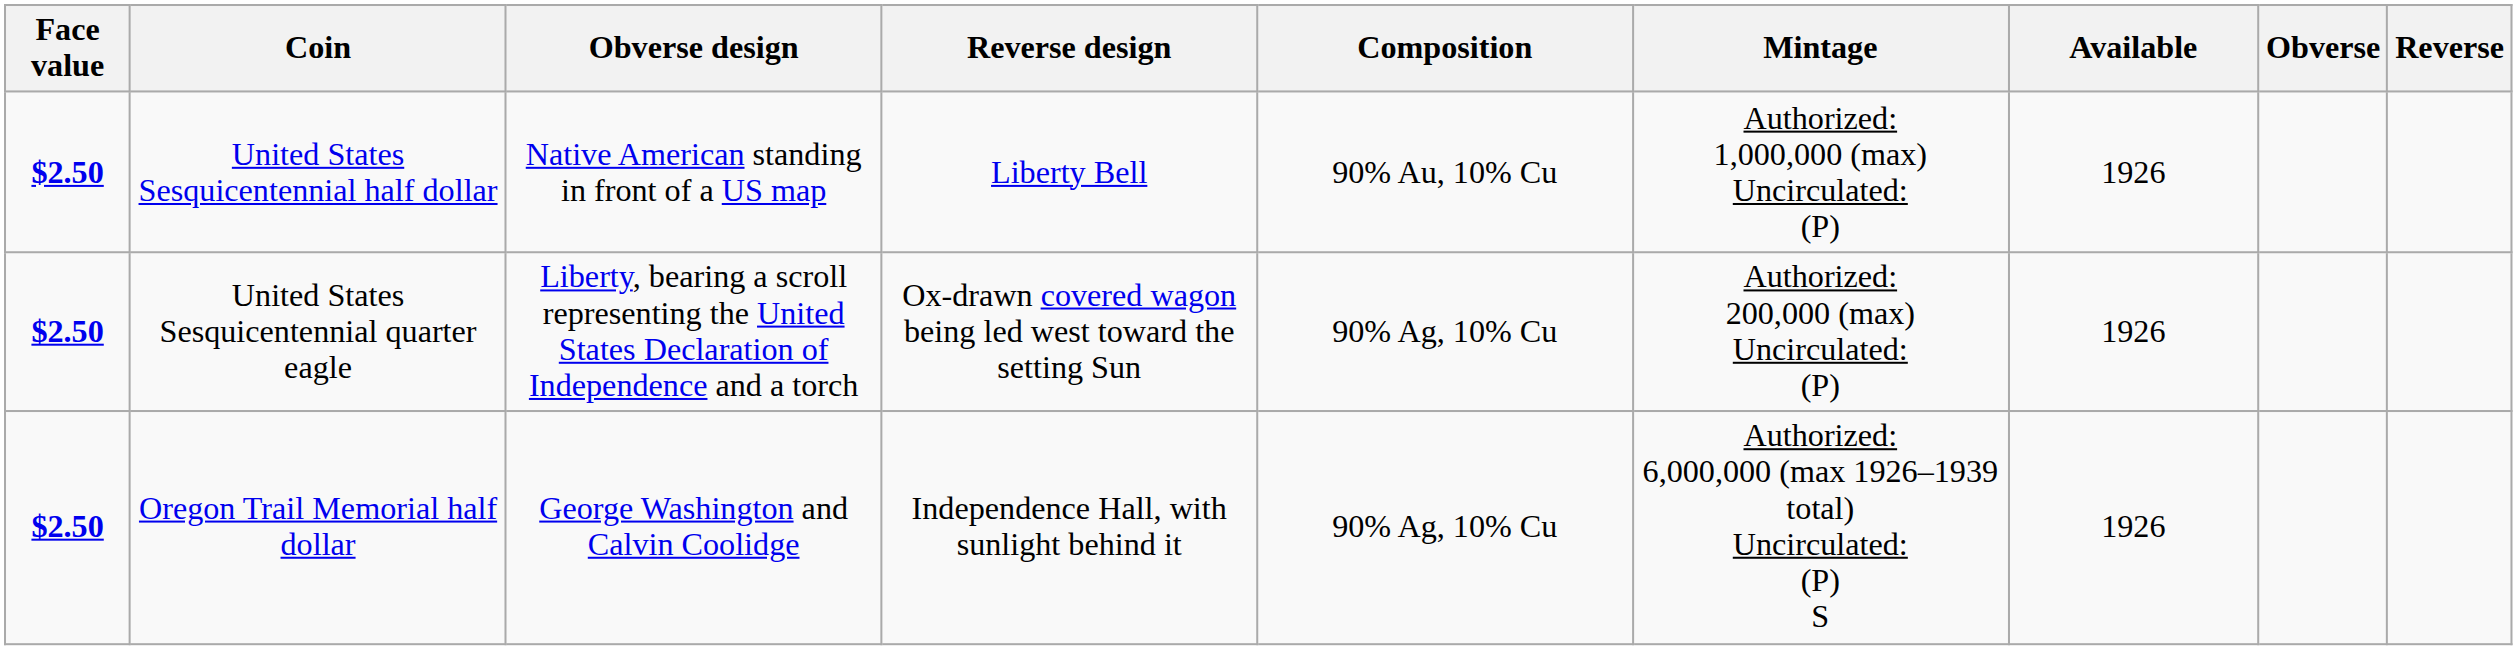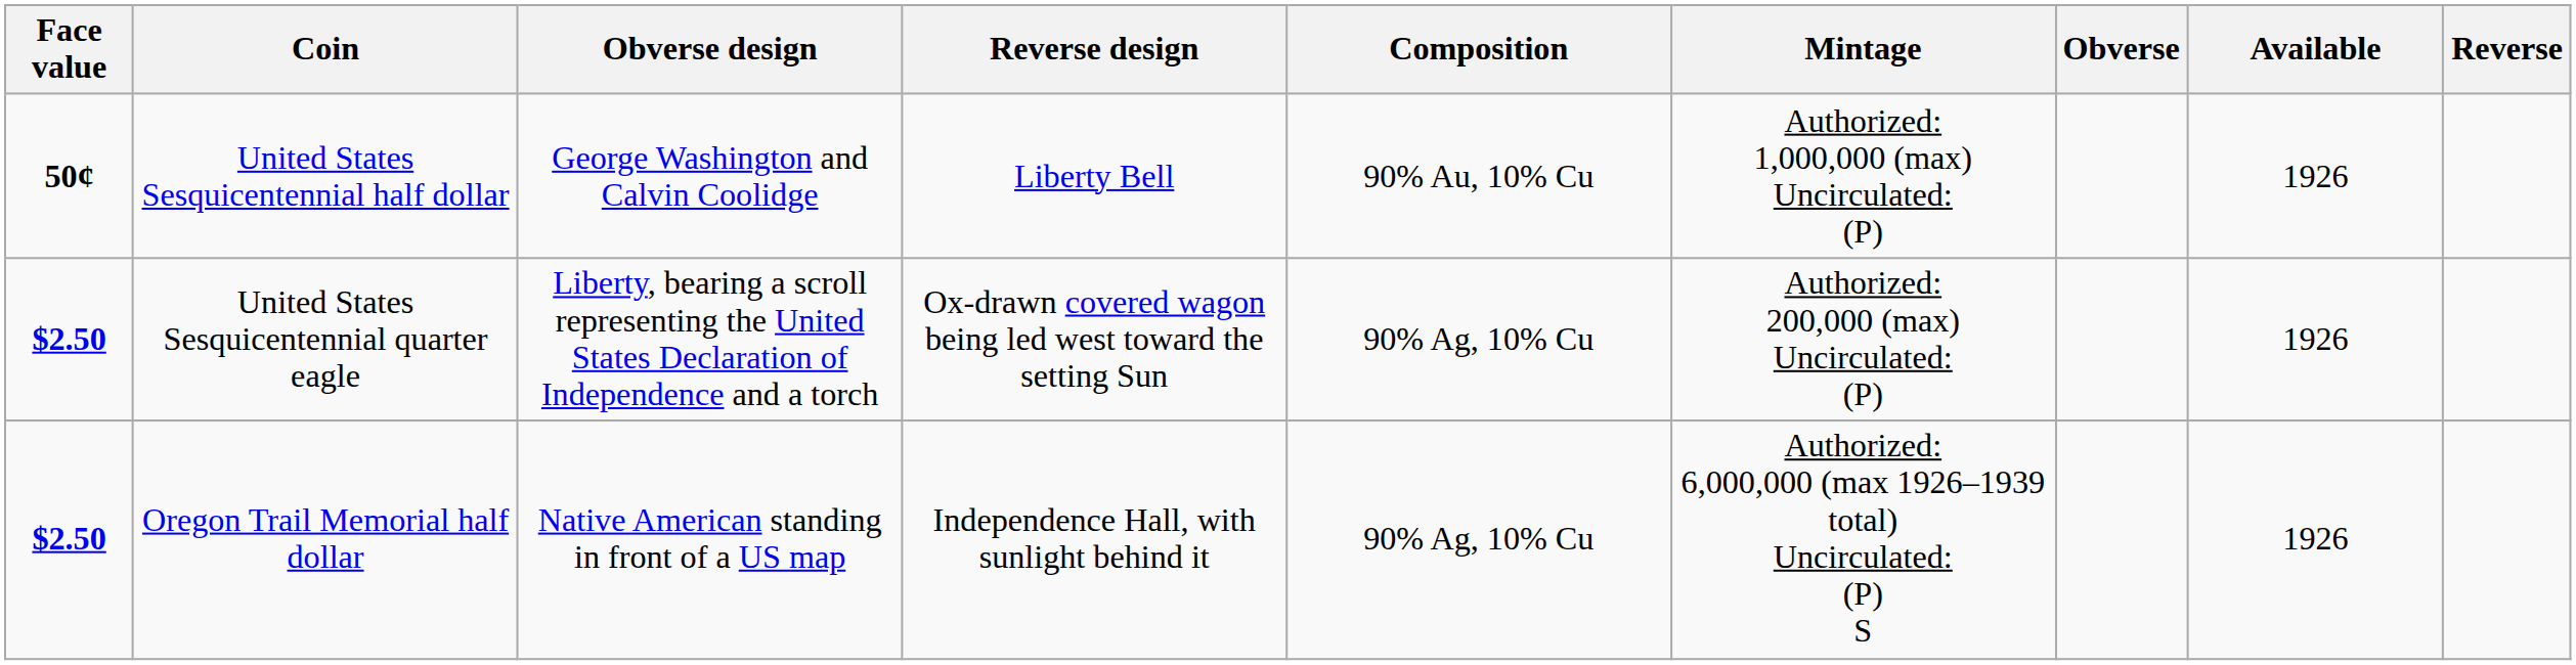 <table class="wikitable">
 <tr>
 <th width="5%">Face value</th>
 <th width="15%">Coin</th>
 <th width="15%">Obverse design</th>
 <th width="15%">Reverse design</th>
 <th width="15%">Composition</th>
 <th width="15%">Mintage</th>
+<th>Obverse</th>
 <th width="10%">Available</th>
-<th>Obverse</th>
 <th>Reverse</th>
 </tr>
 <tr>
-<td align="center"><strong><a href='#'>$2.50</a></strong></td>
+<td align="center"><strong>50¢</strong></td>
 <td align="center"><a href='#'>United States Sesquicentennial half dollar</a></td>
-<td align="center"><a href='#'>Native American</a> standing in front of a <a href='#'>US map</a></td>
+<td align="center"><a href='#'>George Washington</a> and <a href='#'>Calvin Coolidge</a></td>
 <td align="center"><a href='#'>Liberty Bell</a></td>
 <td align="center">90% Au, 10% Cu</td>
 <td align="center"><u>Authorized:</u><br>1,000,000 (max)<br><u>Uncirculated:</u><br> (P)</td>
+<td></td>
 <td align="center">1926</td>
-<td></td>
 <td></td>
 </tr>
 <tr>
 <td align="center"><strong><a href='#'>$2.50</a></strong></td>
 <td align="center">United States Sesquicentennial quarter eagle</td>
 <td align="center"><a href='#'>Liberty</a>, bearing a scroll representing the <a href='#'>United States Declaration of Independence</a> and a torch</td>
 <td align="center">Ox-drawn <a href='#'>covered wagon</a> being led west toward the setting Sun</td>
 <td align="center">90% Ag, 10% Cu</td>
 <td align="center"><u>Authorized:</u><br>200,000 (max)<br><u>Uncirculated:</u><br> (P)</td>
+<td></td>
 <td align="center">1926</td>
-<td></td>
 <td></td>
 </tr>
 <tr>
 <td align="center"><strong><a href='#'>$2.50</a></strong></td>
 <td align="center"><a href='#'>Oregon Trail Memorial half dollar</a></td>
-<td align="center"><a href='#'>George Washington</a> and <a href='#'>Calvin Coolidge</a></td>
+<td align="center"><a href='#'>Native American</a> standing in front of a <a href='#'>US map</a></td>
 <td align="center">Independence Hall, with sunlight behind it</td>
 <td align="center">90% Ag, 10% Cu</td>
 <td align="center"><u>Authorized:</u><br>6,000,000 (max 1926–1939 total)<br><u>Uncirculated:</u><br> (P) <br>  S</td>
+<td></td>
 <td align="center">1926</td>
-<td></td>
 <td></td>
 </tr>
 </table>
